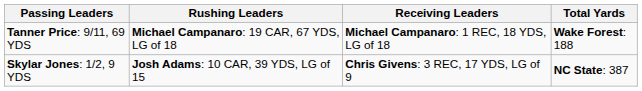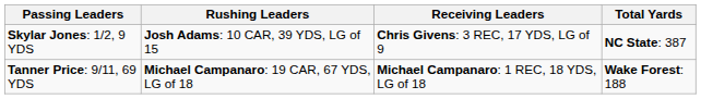 <table class="wikitable">
 <tr>
 <th>Passing Leaders</th>
 <th>Rushing Leaders</th>
 <th>Receiving Leaders</th>
 <th>Total Yards</th>
 </tr>
 <tr>
+<td><strong>Skylar Jones</strong>: 1/2, 9 YDS</td>
+<td><strong>Josh Adams</strong>: 10 CAR, 39 YDS, LG of 15</td>
+<td><strong>Chris Givens</strong>: 3 REC, 17 YDS, LG of 9</td>
+<td><strong>NC State</strong>: 387</td>
+</tr>
+<tr>
 <td><strong>Tanner Price</strong>: 9/11, 69 YDS</td>
 <td><strong>Michael Campanaro</strong>: 19 CAR, 67 YDS, LG of 18</td>
 <td><strong>Michael Campanaro</strong>: 1 REC, 18 YDS, LG of 18</td>
 <td><strong>Wake Forest</strong>: 188</td>
 </tr>
-<tr>
-<td><strong>Skylar Jones</strong>: 1/2, 9 YDS</td>
-<td><strong>Josh Adams</strong>: 10 CAR, 39 YDS, LG of 15</td>
-<td><strong>Chris Givens</strong>: 3 REC, 17 YDS, LG of 9</td>
-<td><strong>NC State</strong>: 387</td>
-</tr>
 </table>
